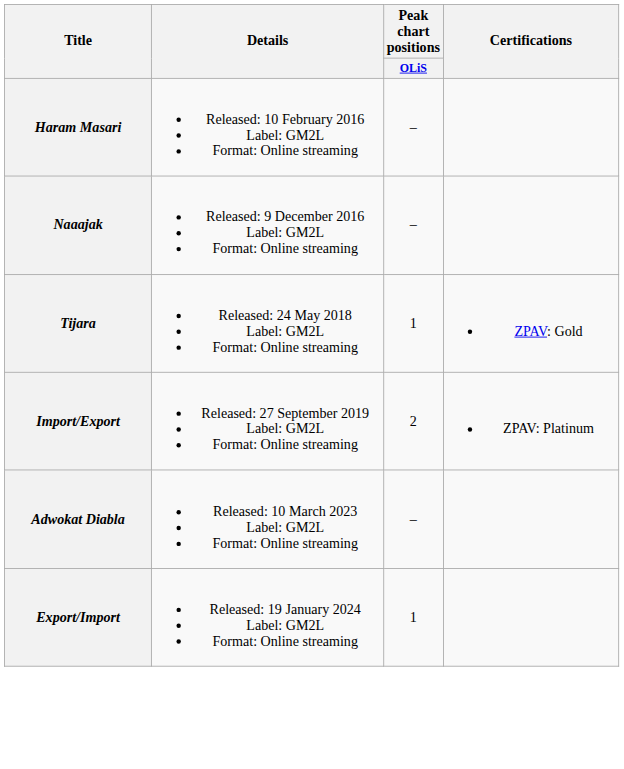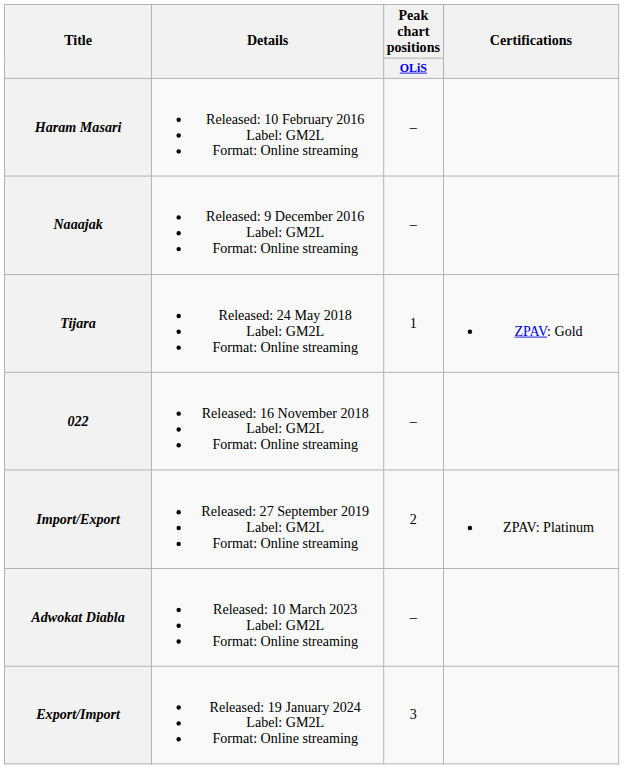 <table class="wikitable plainrowheaders" style="text-align:center">
 <tr>
 <th scope="col" rowspan="2" style="width:10em">Title</th>
 <th scope="col" rowspan="2" style="width:16em">Details</th>
 <th scope="col" colspan="1">Peak chart positions</th>
 <th scope="col" rowspan="2" style="width:12em">Certifications</th>
 </tr>
 <tr>
 <th scope="col" style="width:3em;font-size:85%;"><a href='#'>OLiS</a></th>
 </tr>
 <tr>
 <th scope="row"><em>Haram Masari</em></th>
 <td><br><ul><li>Released: 10 February 2016</li><li>Label: GM2L</li><li>Format: Online streaming</li></ul></td>
 <td>–</td>
 <td></td>
 </tr>
 <tr>
 <th scope="row"><em>Naaajak</em></th>
 <td><br><ul><li>Released: 9 December 2016</li><li>Label: GM2L</li><li>Format: Online streaming</li></ul></td>
 <td>–</td>
 <td></td>
 </tr>
 <tr>
 <th scope="row"><em>Tijara</em></th>
 <td><br><ul><li>Released: 24 May 2018</li><li>Label: GM2L</li><li>Format: Online streaming</li></ul></td>
 <td>1</td>
 <td><br><ul><li><a href='#'>ZPAV</a>: Gold</li></ul></td>
 </tr>
 <tr>
+<th scope="row"><em>022</em></th>
+<td><br><ul><li>Released: 16 November 2018</li><li>Label: GM2L</li><li>Format: Online streaming</li></ul></td>
+<td>–</td>
+<td></td>
+</tr>
+<tr>
 <th scope="row"><em>Import/Export</em></th>
 <td><br><ul><li>Released: 27 September 2019</li><li>Label: GM2L</li><li>Format: Online streaming</li></ul></td>
 <td>2</td>
 <td><br><ul><li>ZPAV: Platinum</li></ul></td>
 </tr>
 <tr>
 <th scope="row"><em>Adwokat Diabla</em></th>
 <td><br><ul><li>Released: 10 March 2023</li><li>Label: GM2L</li><li>Format: Online streaming</li></ul></td>
 <td>–</td>
 <td></td>
 </tr>
 <tr>
 <th scope="row"><em>Export/Import</em></th>
 <td><br><ul><li>Released: 19 January 2024</li><li>Label: GM2L</li><li>Format: Online streaming</li></ul></td>
-<td>1</td>
+<td>3</td>
 <td></td>
 </tr>
 </table>
